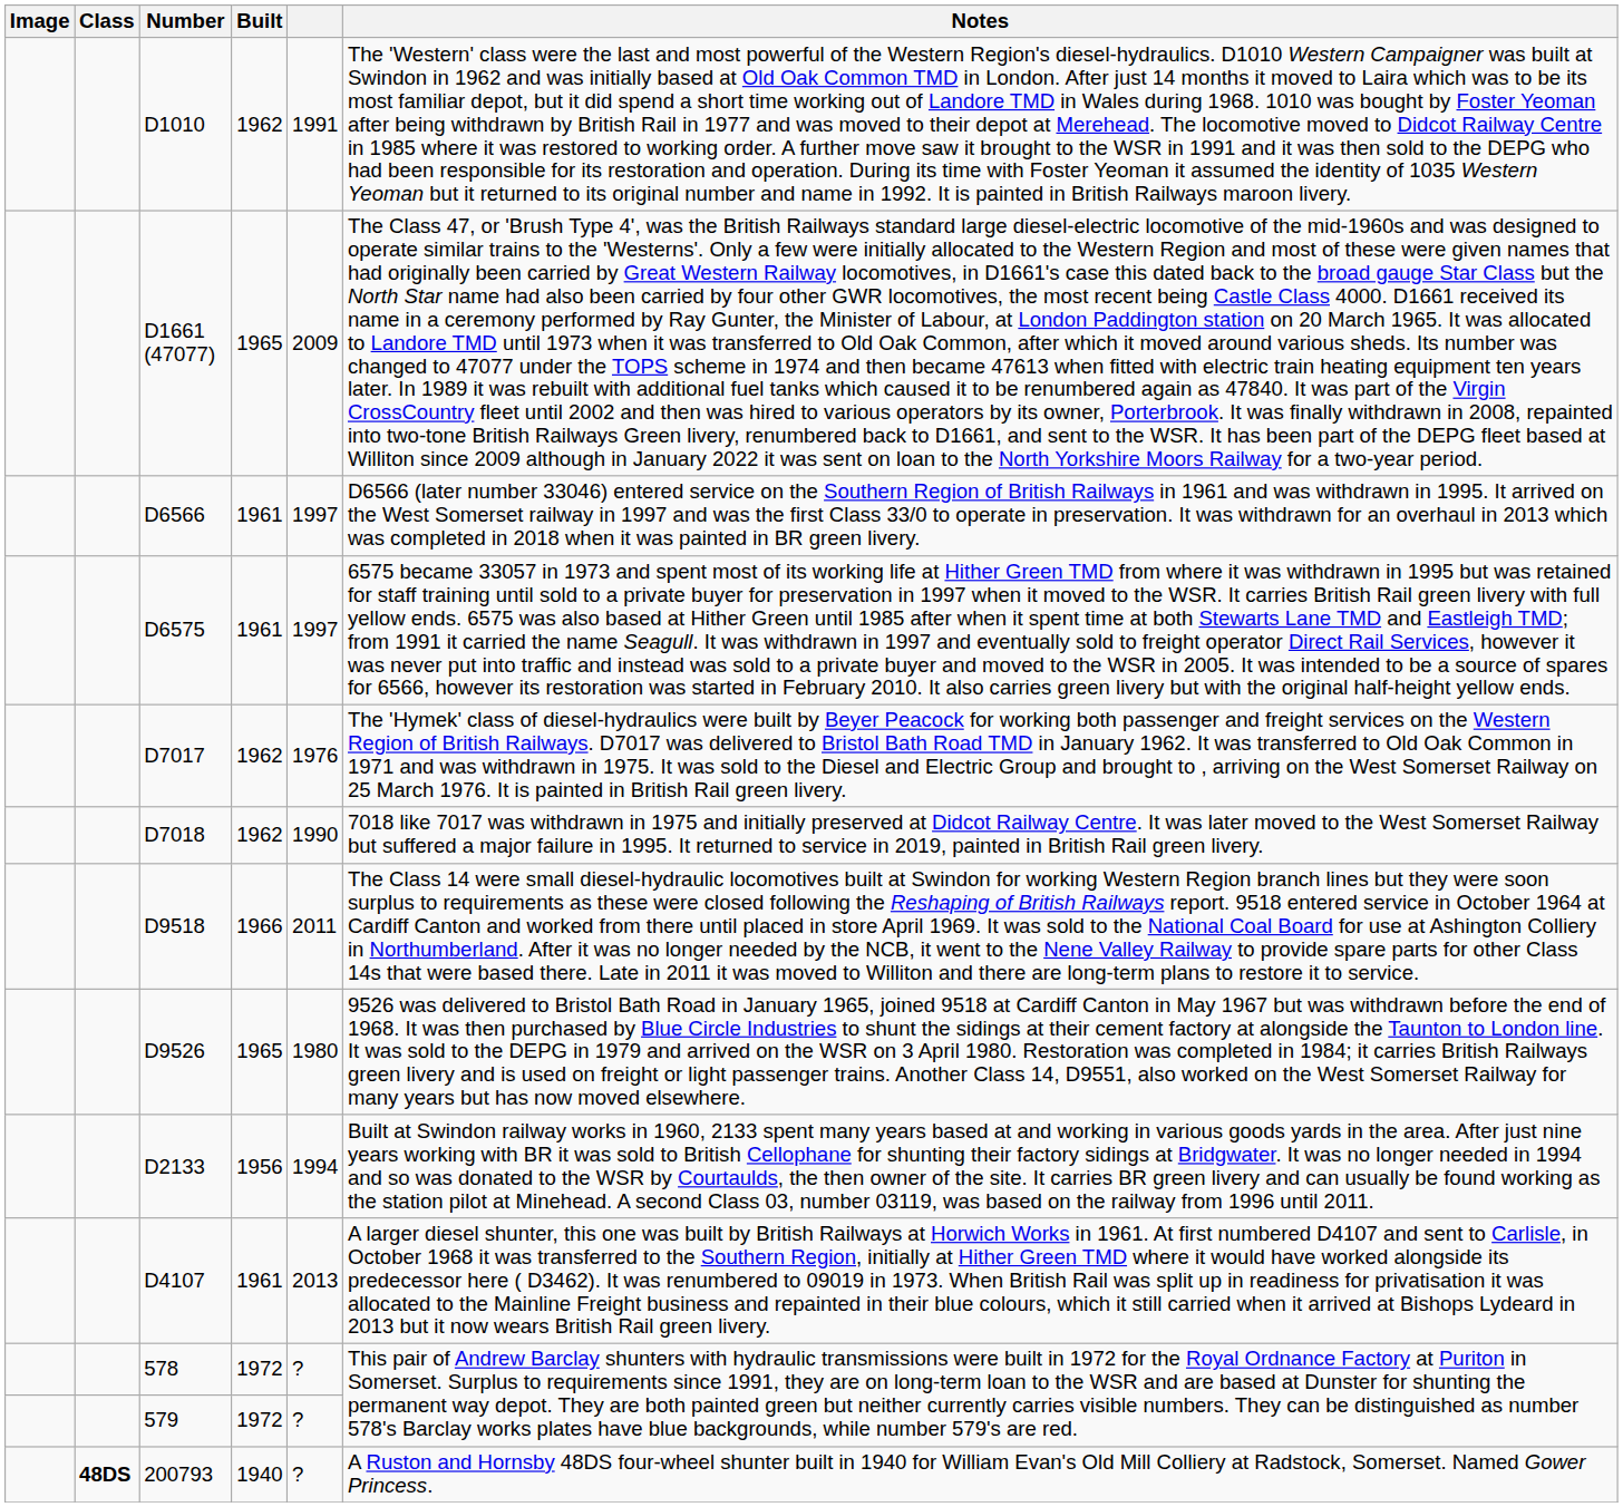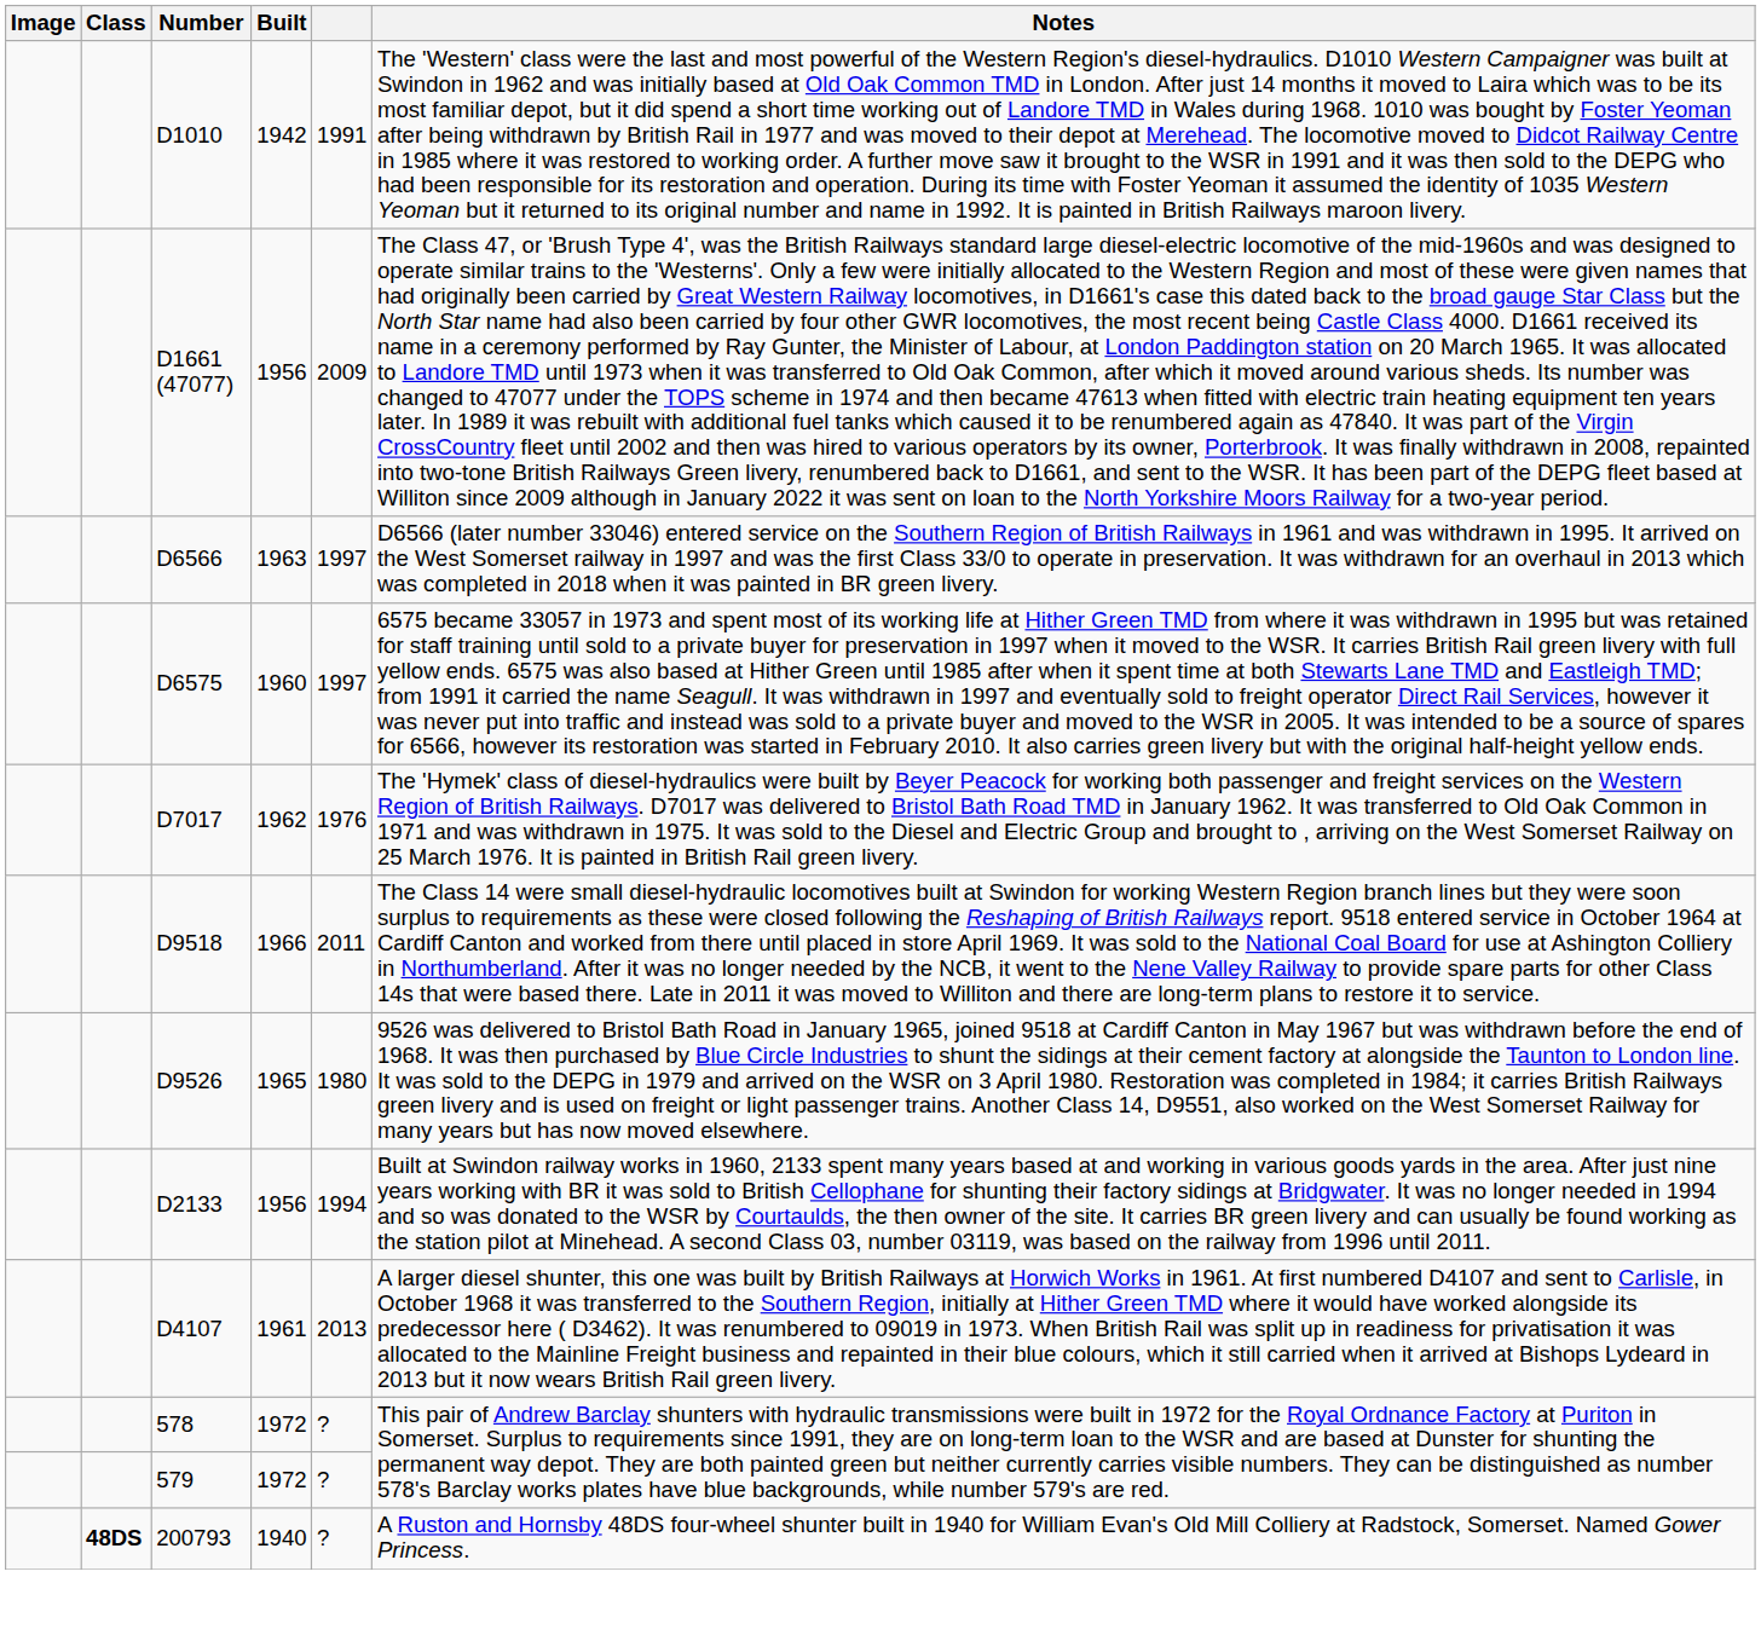 <table class="wikitable sortable">
 <tr>
 <th class=unsortable>Image</th>
 <th>Class</th>
 <th>Number</th>
 <th>Built</th>
 <th></th>
 <th class=unsortable>Notes</th>
 </tr>
 <tr>
 <td></td>
 <td data-sort-value="52"></td>
 <td>D1010</td>
-<td>1962</td>
+<td>1942</td>
 <td>1991</td>
 <td>The 'Western' class were the last and most powerful of the Western Region's diesel-hydraulics. D1010 <em>Western Campaigner</em> was built at Swindon in 1962 and was initially based at <a href='#'>Old Oak Common TMD</a> in London. After just 14 months it moved to Laira which was to be its most familiar depot, but it did spend a short time working out of <a href='#'>Landore TMD</a> in Wales during 1968. 1010 was bought by <a href='#'>Foster Yeoman</a> after being withdrawn by British Rail in 1977 and was moved to their depot at <a href='#'>Merehead</a>. The locomotive moved to <a href='#'>Didcot Railway Centre</a> in 1985 where it was restored to working order. A further move saw it brought to the WSR in 1991 and it was then sold to the DEPG who had been responsible for its restoration and operation. During its time with Foster Yeoman it assumed the identity of 1035 <em>Western Yeoman</em> but it returned to its original number and name in 1992. It is painted in British Railways maroon livery.</td>
 </tr>
 <tr>
 <td></td>
 <td data-sort-value="47"></td>
 <td>D1661 (47077)</td>
-<td>1965</td>
+<td>1956</td>
 <td>2009</td>
 <td>The Class 47, or 'Brush Type 4', was the British Railways standard large diesel-electric locomotive of the mid-1960s and was designed to operate similar trains to the 'Westerns'. Only a few were initially allocated to the Western Region and most of these were given names that had originally been carried by <a href='#'>Great Western Railway</a> locomotives, in D1661's case this dated back to the <a href='#'>broad gauge Star Class</a> but the <em>North Star</em> name had also been carried by four other GWR locomotives, the most recent being <a href='#'>Castle Class</a> 4000. D1661 received its name in a ceremony performed by Ray Gunter, the Minister of Labour, at <a href='#'>London Paddington station</a> on 20 March 1965. It was allocated to <a href='#'>Landore TMD</a> until 1973 when it was transferred to Old Oak Common, after which it moved around various sheds. Its number was changed to 47077 under the <a href='#'>TOPS</a> scheme in 1974 and then became 47613 when fitted with electric train heating equipment ten years later. In 1989 it was rebuilt with additional fuel tanks which caused it to be renumbered again as 47840. It was part of the <a href='#'>Virgin CrossCountry</a> fleet until 2002 and then was hired to various operators by its owner, <a href='#'>Porterbrook</a>. It was finally withdrawn in 2008, repainted into two-tone British Railways Green livery, renumbered back to D1661, and sent to the WSR. It has been part of the DEPG fleet based at Williton since 2009 although in January 2022 it was sent on loan to the <a href='#'>North Yorkshire Moors Railway</a> for a two-year period.</td>
 </tr>
 <tr>
 <td></td>
 <td data-sort-value="33"></td>
 <td>D6566</td>
-<td>1961</td>
+<td>1963</td>
 <td>1997</td>
 <td>D6566 (later number 33046) entered service on the <a href='#'>Southern Region of British Railways</a> in 1961 and was withdrawn in 1995. It arrived on the West Somerset railway in 1997 and was the first Class 33/0 to operate in preservation. It was withdrawn for an overhaul in 2013 which was completed in 2018 when it was painted in BR green livery.</td>
 </tr>
 <tr>
 <td></td>
 <td data-sort-value="33"></td>
 <td>D6575</td>
-<td>1961</td>
+<td>1960</td>
 <td>1997</td>
 <td>6575 became 33057 in 1973 and spent most of its working life at <a href='#'>Hither Green TMD</a> from where it was withdrawn in 1995 but was retained for staff training until sold to a private buyer for preservation in 1997 when it moved to the WSR. It carries British Rail green livery with full yellow ends. 6575 was also based at Hither Green until 1985 after when it spent time at both <a href='#'>Stewarts Lane TMD</a> and <a href='#'>Eastleigh TMD</a>; from 1991 it carried the name <em>Seagull</em>. It was withdrawn in 1997 and eventually sold to freight operator <a href='#'>Direct Rail Services</a>, however it was never put into traffic and instead was sold to a private buyer and moved to the WSR in 2005. It was intended to be a source of spares for 6566, however its restoration was started in February 2010. It also carries green livery but with the original half-height yellow ends.</td>
 </tr>
 <tr>
 <td></td>
 <td data-sort-value="35"></td>
 <td>D7017</td>
 <td>1962</td>
 <td>1976</td>
 <td>The 'Hymek' class of diesel-hydraulics were built by <a href='#'>Beyer Peacock</a> for working both passenger and freight services on the <a href='#'>Western Region of British Railways</a>. D7017 was delivered to <a href='#'>Bristol Bath Road TMD</a> in January 1962. It was transferred to Old Oak Common in 1971 and was withdrawn in 1975. It was sold to the Diesel and Electric Group and brought to , arriving on the West Somerset Railway on 25 March 1976. It is painted in British Rail green livery.</td>
-</tr>
-<tr>
-<td></td>
-<td data-sort-value="35"></td>
-<td>D7018</td>
-<td>1962</td>
-<td>1990</td>
-<td>7018 like 7017 was withdrawn in 1975 and initially preserved at <a href='#'>Didcot Railway Centre</a>. It was later moved to the West Somerset Railway but suffered a major failure in 1995. It returned to service in 2019, painted in British Rail green livery.</td>
 </tr>
 <tr>
 <td></td>
 <td data-sort-value="14"></td>
 <td>D9518</td>
 <td>1966</td>
 <td>2011</td>
 <td>The Class 14 were small diesel-hydraulic locomotives built at Swindon for working Western Region branch lines but they were soon surplus to requirements as these were closed following the <em><a href='#'>Reshaping of British Railways</a></em> report. 9518 entered service in October 1964 at Cardiff Canton and worked from there until placed in store April 1969. It was sold to the <a href='#'>National Coal Board</a> for use at Ashington Colliery in <a href='#'>Northumberland</a>. After it was no longer needed by the NCB, it went to the <a href='#'>Nene Valley Railway</a> to provide spare parts for other Class 14s that were based there. Late in 2011 it was moved to Williton and there are long-term plans to restore it to service.</td>
 </tr>
 <tr>
 <td></td>
 <td data-sort-value="14"></td>
 <td>D9526</td>
 <td>1965</td>
 <td>1980</td>
 <td>9526 was delivered to Bristol Bath Road in January 1965, joined 9518 at Cardiff Canton in May 1967 but was withdrawn before the end of 1968. It was then purchased by <a href='#'>Blue Circle Industries</a> to shunt the sidings at their cement factory at  alongside the <a href='#'>Taunton to London line</a>. It was sold to the DEPG in 1979 and arrived on the WSR on 3 April 1980. Restoration was completed in 1984; it carries British Railways green livery and is used on freight or light passenger trains.  Another Class 14, D9551, also worked on the West Somerset Railway for many years but has now moved elsewhere.</td>
 </tr>
 <tr>
 <td></td>
 <td data-sort-value="03"></td>
 <td data-sort-value="2133">D2133</td>
 <td>1956</td>
 <td>1994</td>
 <td>Built at Swindon railway works in 1960, 2133 spent many years based at  and working in various goods yards in the area. After just nine years working with BR it was sold to British <a href='#'>Cellophane</a> for shunting their factory sidings at <a href='#'>Bridgwater</a>. It was no longer needed in 1994 and so was donated to the WSR by <a href='#'>Courtaulds</a>, the then owner of the site. It carries BR green livery and can usually be found working as the station pilot at Minehead. A second Class 03, number 03119, was based on the railway from 1996 until 2011.</td>
 </tr>
 <tr>
 <td></td>
 <td data-sort-value="09"></td>
 <td data-sort-value="4107">D4107</td>
 <td>1961</td>
 <td>2013</td>
 <td>A larger diesel shunter, this one was built by British Railways at <a href='#'>Horwich Works</a> in 1961. At first numbered D4107 and sent to <a href='#'>Carlisle</a>, in October 1968 it was transferred to the <a href='#'>Southern Region</a>, initially at <a href='#'>Hither Green TMD</a> where it would have worked alongside its predecessor here ( D3462). It was renumbered to 09019 in 1973. When British Rail was split up in readiness for privatisation it was allocated to the Mainline Freight business and repainted in their blue colours, which it still carried when it arrived at Bishops Lydeard in 2013 but it now wears British Rail green livery.<br></td>
 </tr>
 <tr>
 <td></td>
 <td></td>
 <td>578</td>
 <td>1972</td>
 <td>?</td>
 <td rowspan=2>This pair of <a href='#'>Andrew Barclay</a> shunters with hydraulic transmissions were built in 1972 for the <a href='#'>Royal Ordnance Factory</a> at <a href='#'>Puriton</a> in Somerset. Surplus to requirements since 1991, they are on long-term loan to the WSR and are based at Dunster for shunting the permanent way depot. They are both painted green but neither currently carries visible numbers. They can be distinguished as number 578's Barclay works plates have blue backgrounds, while number 579's are red.</td>
 </tr>
 <tr>
 <td></td>
 <td></td>
 <td>579</td>
 <td>1972</td>
 <td>?</td>
 </tr>
 <tr>
 <td></td>
 <td><strong>48DS</strong></td>
 <td>200793</td>
 <td>1940</td>
 <td>?</td>
 <td>A <a href='#'>Ruston and Hornsby</a> 48DS four-wheel shunter built in 1940 for William Evan's Old Mill Colliery at Radstock, Somerset. Named <em>Gower Princess</em>.</td>
 </tr>
 </table>
